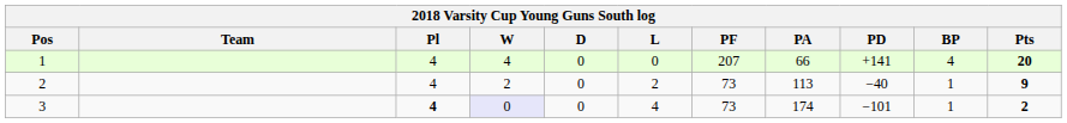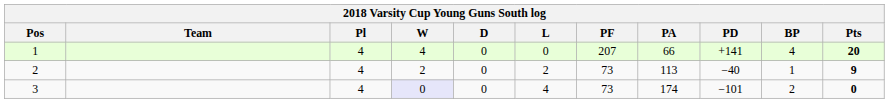 <table class="wikitable" style="text-align:center; font-size:100%; width:60%;">
 <tr>
 <th colspan="100%" cellpadding="0" cellspacing="0"><strong>2018 Varsity Cup Young Guns South log</strong></th>
 </tr>
 <tr>
 <th style="width:7%;">Pos</th>
 <th style="width:30%;">Team</th>
 <th style="width:7%;">Pl</th>
 <th style="width:7%;">W</th>
 <th style="width:7%;">D</th>
 <th style="width:7%;">L</th>
 <th style="width:7%;">PF</th>
 <th style="width:7%;">PA</th>
 <th style="width:7%;">PD</th>
 <th style="width:7%;">BP</th>
 <th style="width:7%;">Pts<br></th>
 </tr>
 <tr style="background:#E8FFD8;">
 <td>1</td>
 <td align=left></td>
 <td>4</td>
 <td>4</td>
 <td>0</td>
 <td>0</td>
 <td>207</td>
 <td>66</td>
 <td>+141</td>
 <td>4</td>
 <td><strong>20</strong></td>
 </tr>
 <tr>
 <td>2</td>
 <td align=left></td>
 <td>4</td>
 <td>2</td>
 <td>0</td>
 <td>2</td>
 <td>73</td>
 <td>113</td>
 <td>−40</td>
 <td>1</td>
 <td><strong>9</strong></td>
 </tr>
 <tr>
 <td>3</td>
 <td align=left></td>
-<td><strong>4</strong></td>
+<td>4</td>
 <td style="background: lavender;">0</td>
 <td>0</td>
 <td>4</td>
 <td>73</td>
 <td>174</td>
 <td>−101</td>
-<td>1</td>
-<td><strong>2</strong></td>
+<td>2</td>
+<td><strong>0</strong></td>
 </tr>
 </table>
